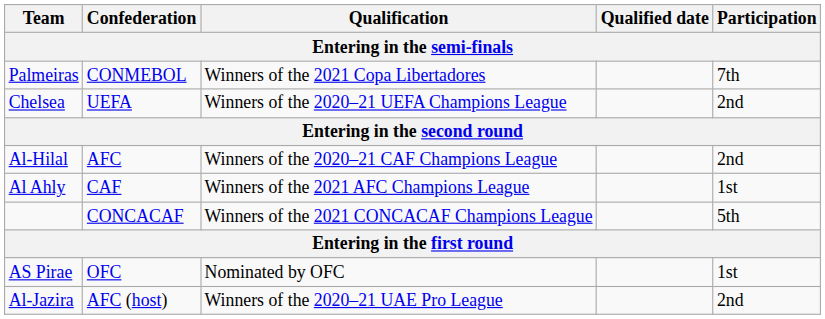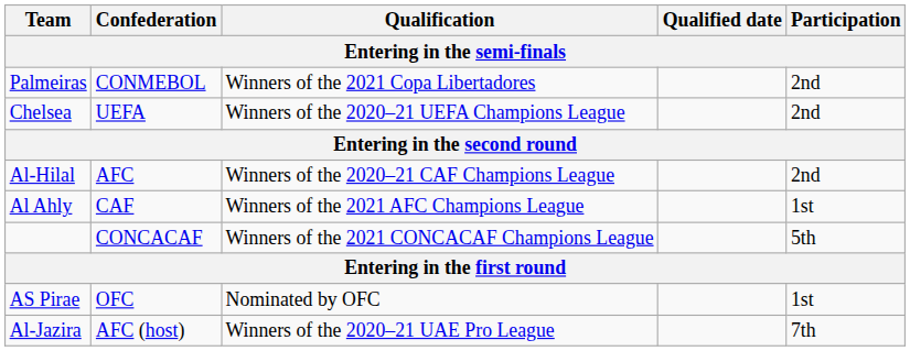 <table class="wikitable">
 <tr>
 <th>Team</th>
 <th>Confederation</th>
 <th>Qualification</th>
 <th>Qualified date</th>
 <th>Participation</th>
 </tr>
 <tr>
 <th colspan=5>Entering in the <a href='#'>semi-finals</a></th>
 </tr>
 <tr>
 <td> <a href='#'>Palmeiras</a></td>
 <td><a href='#'>CONMEBOL</a></td>
 <td>Winners of the <a href='#'>2021 Copa Libertadores</a></td>
 <td></td>
-<td>7th </td>
+<td>2nd </td>
 </tr>
 <tr>
 <td> <a href='#'>Chelsea</a></td>
 <td><a href='#'>UEFA</a></td>
 <td>Winners of the <a href='#'>2020–21 UEFA Champions League</a></td>
 <td></td>
 <td>2nd </td>
 </tr>
 <tr>
 <th colspan=5>Entering in the <a href='#'>second round</a></th>
 </tr>
 <tr>
 <td> <a href='#'>Al-Hilal</a></td>
 <td><a href='#'>AFC</a></td>
 <td>Winners of the <a href='#'>2020–21 CAF Champions League</a></td>
 <td></td>
 <td>2nd </td>
 </tr>
 <tr>
 <td> <a href='#'>Al Ahly</a></td>
 <td><a href='#'>CAF</a></td>
 <td>Winners of the <a href='#'>2021 AFC Champions League</a></td>
 <td></td>
 <td>1st</td>
 </tr>
 <tr>
 <td></td>
 <td><a href='#'>CONCACAF</a></td>
 <td>Winners of the <a href='#'>2021 CONCACAF Champions League</a></td>
 <td></td>
 <td>5th </td>
 </tr>
 <tr>
 <th colspan=5>Entering in the <a href='#'>first round</a></th>
 </tr>
 <tr>
 <td> <a href='#'>AS Pirae</a></td>
 <td><a href='#'>OFC</a></td>
 <td>Nominated by OFC</td>
 <td></td>
 <td>1st</td>
 </tr>
 <tr>
 <td> <a href='#'>Al-Jazira</a></td>
 <td><a href='#'>AFC</a> (<a href='#'>host</a>)</td>
 <td>Winners of the <a href='#'>2020–21 UAE Pro League</a></td>
 <td></td>
-<td>2nd </td>
+<td>7th </td>
 </tr>
 </table>
